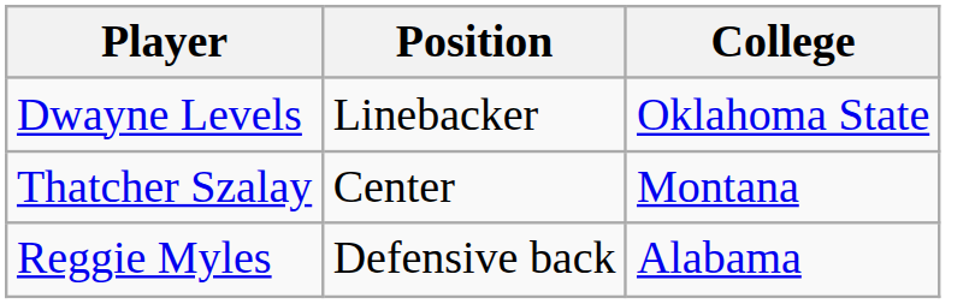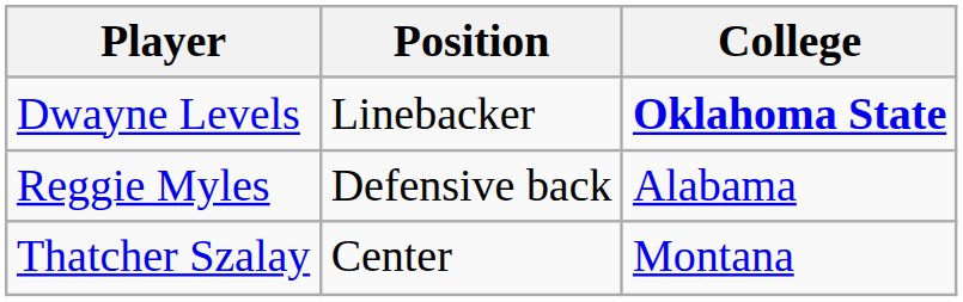 <table class="wikitable">
 <tr>
 <th>Player</th>
 <th>Position</th>
 <th>College</th>
 </tr>
 <tr>
 <td><a href='#'>Dwayne Levels</a></td>
 <td>Linebacker</td>
-<td><a href='#'>Oklahoma State</a></td>
+<td><strong><a href='#'>Oklahoma State</a></strong></td>
+</tr>
+<tr>
+<td><a href='#'>Reggie Myles</a></td>
+<td>Defensive back</td>
+<td><a href='#'>Alabama</a></td>
 </tr>
 <tr>
 <td><a href='#'>Thatcher Szalay</a></td>
 <td>Center</td>
 <td><a href='#'>Montana</a></td>
 </tr>
-<tr>
-<td><a href='#'>Reggie Myles</a></td>
-<td>Defensive back</td>
-<td><a href='#'>Alabama</a></td>
-</tr>
 </table>
